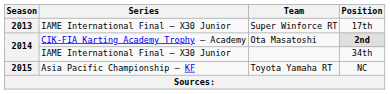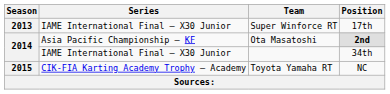 <table class="wikitable" style="font-size: 85%; text-align:center">
 <tr>
 <th>Season</th>
 <th>Series</th>
 <th>Team</th>
 <th>Position</th>
 </tr>
 <tr>
 <th>2013</th>
 <td align="left">IAME International Final — X30 Junior</td>
 <td align="left">Super Winforce RT</td>
 <td style="background:#;">17th</td>
 </tr>
 <tr>
 <th rowspan="2">2014</th>
-<td align="left"><a href='#'>CIK-FIA Karting Academy Trophy</a> — Academy</td>
+<td align="left">Asia Pacific Championship — <a href='#'>KF</a></td>
 <td align="left">Ota Masatoshi</td>
 <td style="background:#dfdfdf;"><strong>2nd</strong></td>
 </tr>
 <tr>
 <td align="left">IAME International Final — X30 Junior</td>
 <td align="left"></td>
 <td style="background:#;">34th</td>
 </tr>
 <tr>
 <th>2015</th>
-<td align="left">Asia Pacific Championship — <a href='#'>KF</a></td>
+<td align="left"><a href='#'>CIK-FIA Karting Academy Trophy</a> — Academy</td>
 <td align="left">Toyota Yamaha RT</td>
 <td style="background:#;">NC</td>
 </tr>
 <tr>
 <th colspan="4">Sources:</th>
 </tr>
 </table>
